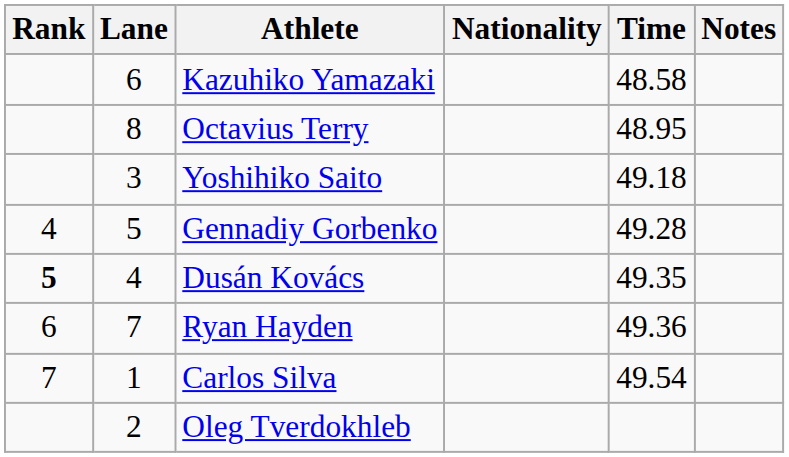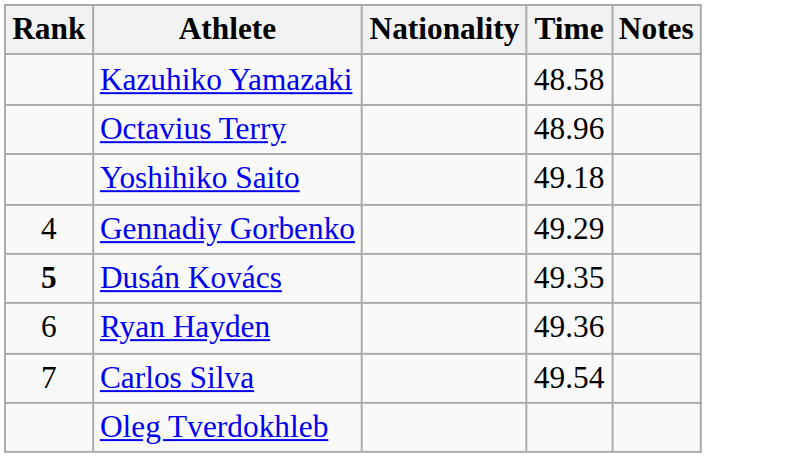 <table class="wikitable sortable" style="text-align:center">
 <tr>
 <th>Rank</th>
-<th>Lane</th>
 <th>Athlete</th>
 <th>Nationality</th>
 <th>Time</th>
 <th>Notes</th>
 </tr>
 <tr>
 <td></td>
-<td>6</td>
 <td align=left><a href='#'>Kazuhiko Yamazaki</a></td>
 <td align=left></td>
 <td>48.58</td>
 <td></td>
 </tr>
 <tr>
 <td></td>
-<td>8</td>
 <td align=left><a href='#'>Octavius Terry</a></td>
 <td align=left></td>
-<td>48.95</td>
+<td>48.96</td>
 <td></td>
 </tr>
 <tr>
 <td></td>
-<td>3</td>
 <td align=left><a href='#'>Yoshihiko Saito</a></td>
 <td align=left></td>
 <td>49.18</td>
 <td></td>
 </tr>
 <tr>
 <td>4</td>
-<td>5</td>
 <td align=left><a href='#'>Gennadiy Gorbenko</a></td>
 <td align=left></td>
-<td>49.28</td>
+<td>49.29</td>
 <td></td>
 </tr>
 <tr>
 <td><strong>5</strong></td>
-<td>4</td>
 <td align=left><a href='#'>Dusán Kovács</a></td>
 <td align=left></td>
 <td>49.35</td>
 <td></td>
 </tr>
 <tr>
 <td>6</td>
-<td>7</td>
 <td align=left><a href='#'>Ryan Hayden</a></td>
 <td align=left></td>
 <td>49.36</td>
 <td></td>
 </tr>
 <tr>
 <td>7</td>
-<td>1</td>
 <td align=left><a href='#'>Carlos Silva</a></td>
 <td align=left></td>
 <td>49.54</td>
 <td></td>
 </tr>
 <tr>
 <td></td>
-<td>2</td>
 <td align=left><a href='#'>Oleg Tverdokhleb</a></td>
 <td align=left></td>
 <td></td>
 <td></td>
 </tr>
 </table>
